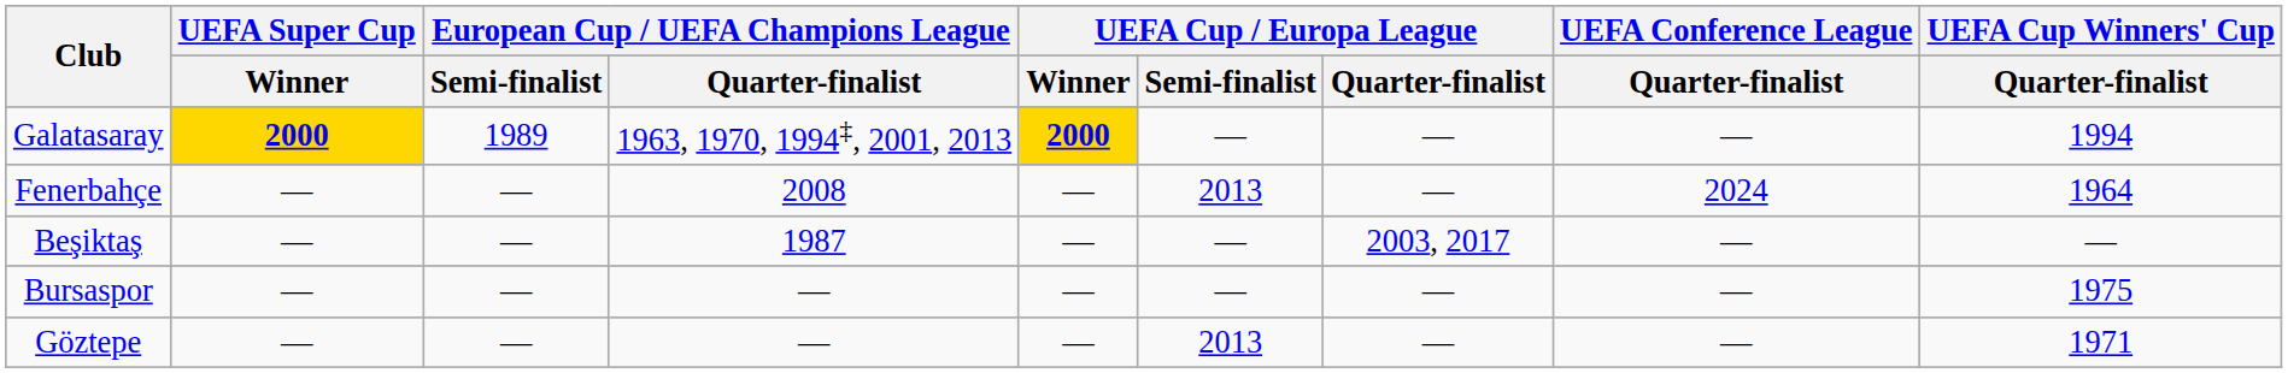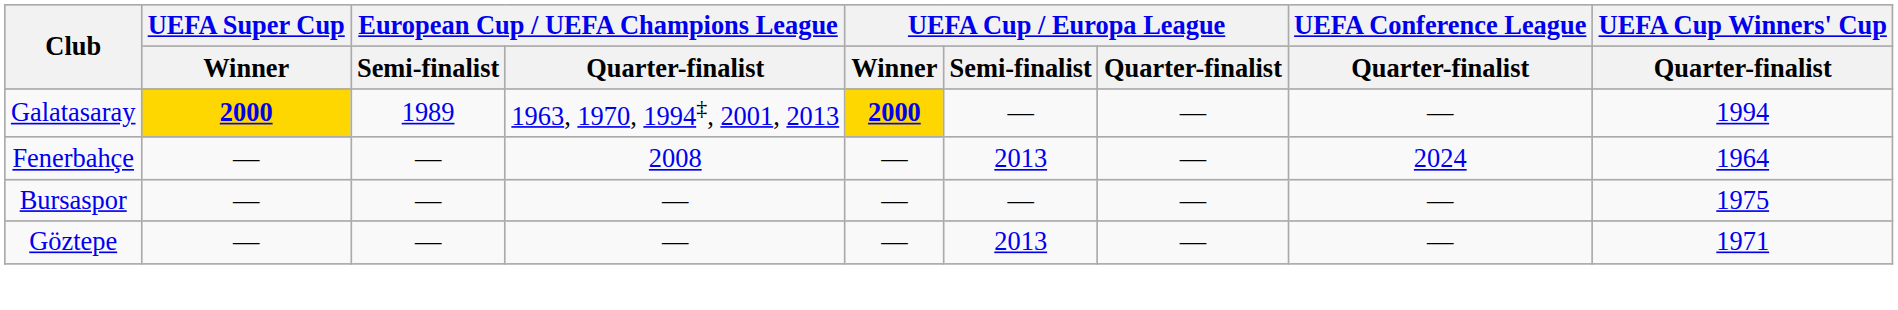 <table class="wikitable">
 <tr>
 <th rowspan="2">Club</th>
 <th><a href='#'>UEFA Super Cup</a></th>
 <th colspan="2"><a href='#'>European Cup / UEFA Champions League</a></th>
 <th colspan="3"><a href='#'>UEFA Cup / Europa League</a></th>
 <th><a href='#'>UEFA Conference League</a></th>
 <th><a href='#'>UEFA Cup Winners' Cup</a></th>
 </tr>
 <tr>
 <th>Winner</th>
 <th>Semi-finalist</th>
 <th>Quarter-finalist</th>
 <th>Winner</th>
 <th>Semi-finalist</th>
 <th>Quarter-finalist</th>
 <th>Quarter-finalist</th>
 <th>Quarter-finalist</th>
 </tr>
 <tr>
 <td style="text-align:center"><a href='#'>Galatasaray</a></td>
 <td bgcolor="Gold" style="text-align:center;"><a href='#'><strong>2000</strong></a></td>
 <td style="text-align:center"><a href='#'>1989</a></td>
 <td style="text-align:center"><a href='#'>1963</a>, <a href='#'>1970</a>, <a href='#'>1994</a><sup>‡</sup>, <a href='#'>2001</a>, <a href='#'>2013</a></td>
 <td bgcolor="Gold" style="text-align:center;"><a href='#'><strong>2000</strong></a></td>
 <td style="text-align:center">—</td>
 <td style="text-align:center">—</td>
 <td style="text-align:center">—</td>
 <td style="text-align:center"><a href='#'>1994</a></td>
 </tr>
 <tr>
 <td style="text-align:center"><a href='#'>Fenerbahçe</a></td>
 <td style="text-align:center">—</td>
 <td style="text-align:center">—</td>
 <td style="text-align:center"><a href='#'>2008</a></td>
 <td style="text-align:center">—</td>
 <td style="text-align:center"><a href='#'>2013</a></td>
 <td style="text-align:center">—</td>
 <td style="text-align:center"><a href='#'>2024</a></td>
 <td style="text-align:center"><a href='#'>1964</a></td>
 </tr>
 <tr>
-<td style="text-align:center"><a href='#'>Beşiktaş</a></td>
-<td style="text-align:center">—</td>
-<td style="text-align:center">—</td>
-<td style="text-align:center"><a href='#'>1987</a></td>
-<td style="text-align:center">—</td>
-<td style="text-align:center">—</td>
-<td style="text-align:center"><a href='#'>2003</a>, <a href='#'>2017</a></td>
-<td style="text-align:center">—</td>
-<td style="text-align:center">—</td>
-</tr>
-<tr>
 <td style="text-align:center"><a href='#'>Bursaspor</a></td>
 <td style="text-align:center">—</td>
 <td style="text-align:center">—</td>
 <td style="text-align:center">—</td>
 <td style="text-align:center">—</td>
 <td style="text-align:center">—</td>
 <td style="text-align:center">—</td>
 <td style="text-align:center">—</td>
 <td style="text-align:center"><a href='#'>1975</a></td>
 </tr>
 <tr>
 <td style="text-align:center"><a href='#'>Göztepe</a></td>
 <td style="text-align:center">—</td>
 <td style="text-align:center">—</td>
 <td style="text-align:center">—</td>
 <td style="text-align:center">—</td>
 <td style="text-align:center"><a href='#'>2013</a></td>
 <td style="text-align:center">—</td>
 <td style="text-align:center">—</td>
 <td style="text-align:center"><a href='#'>1971</a></td>
 </tr>
 </table>
